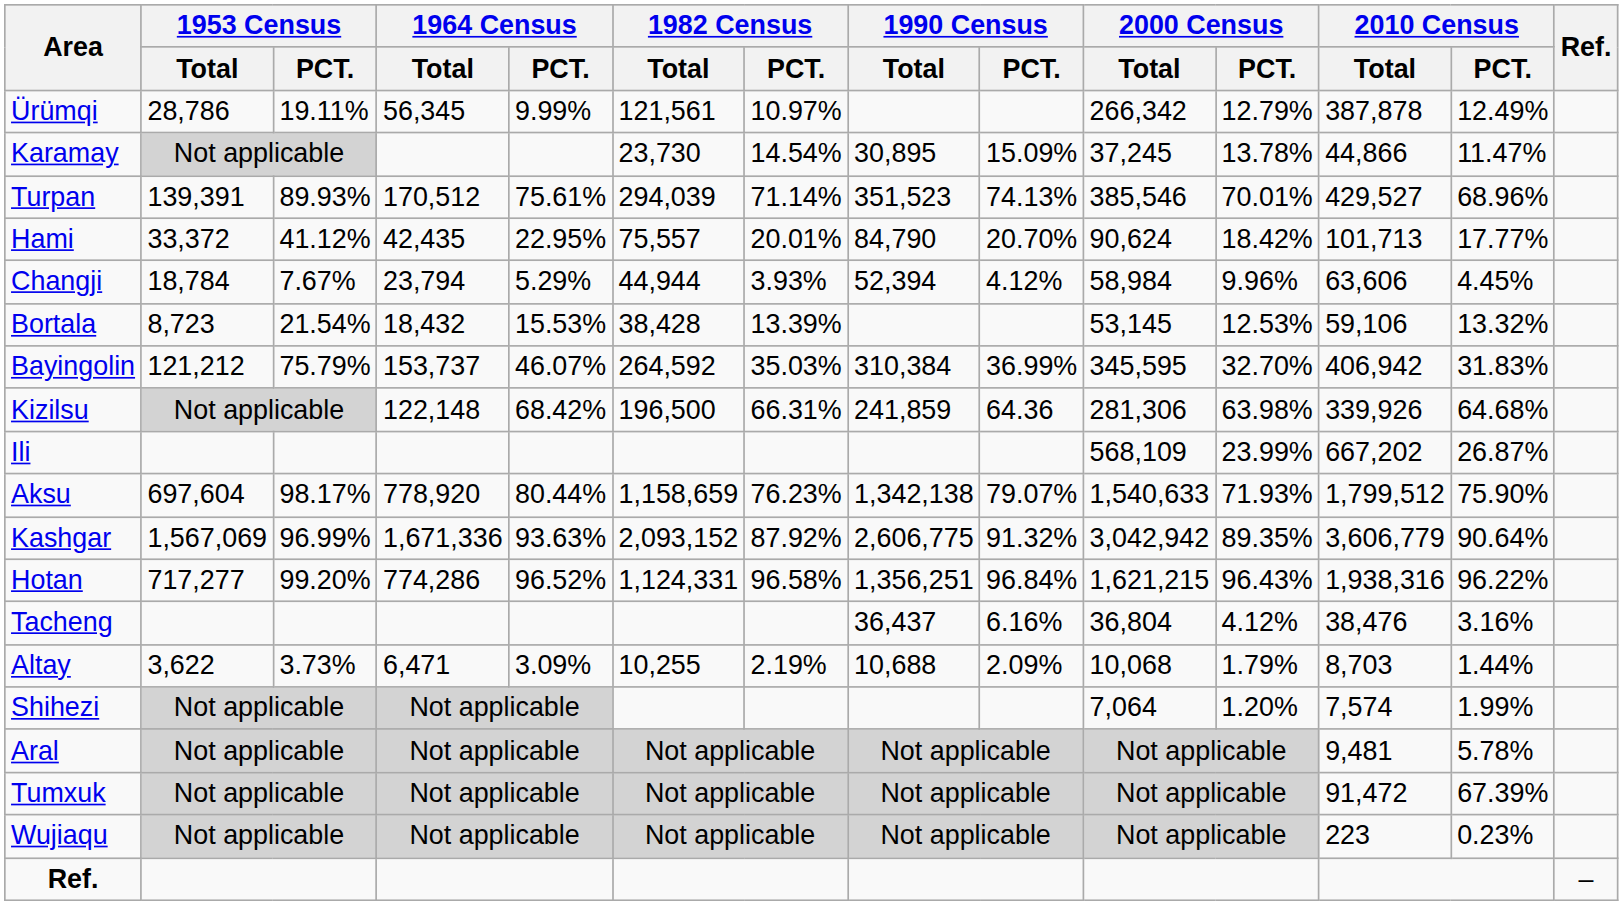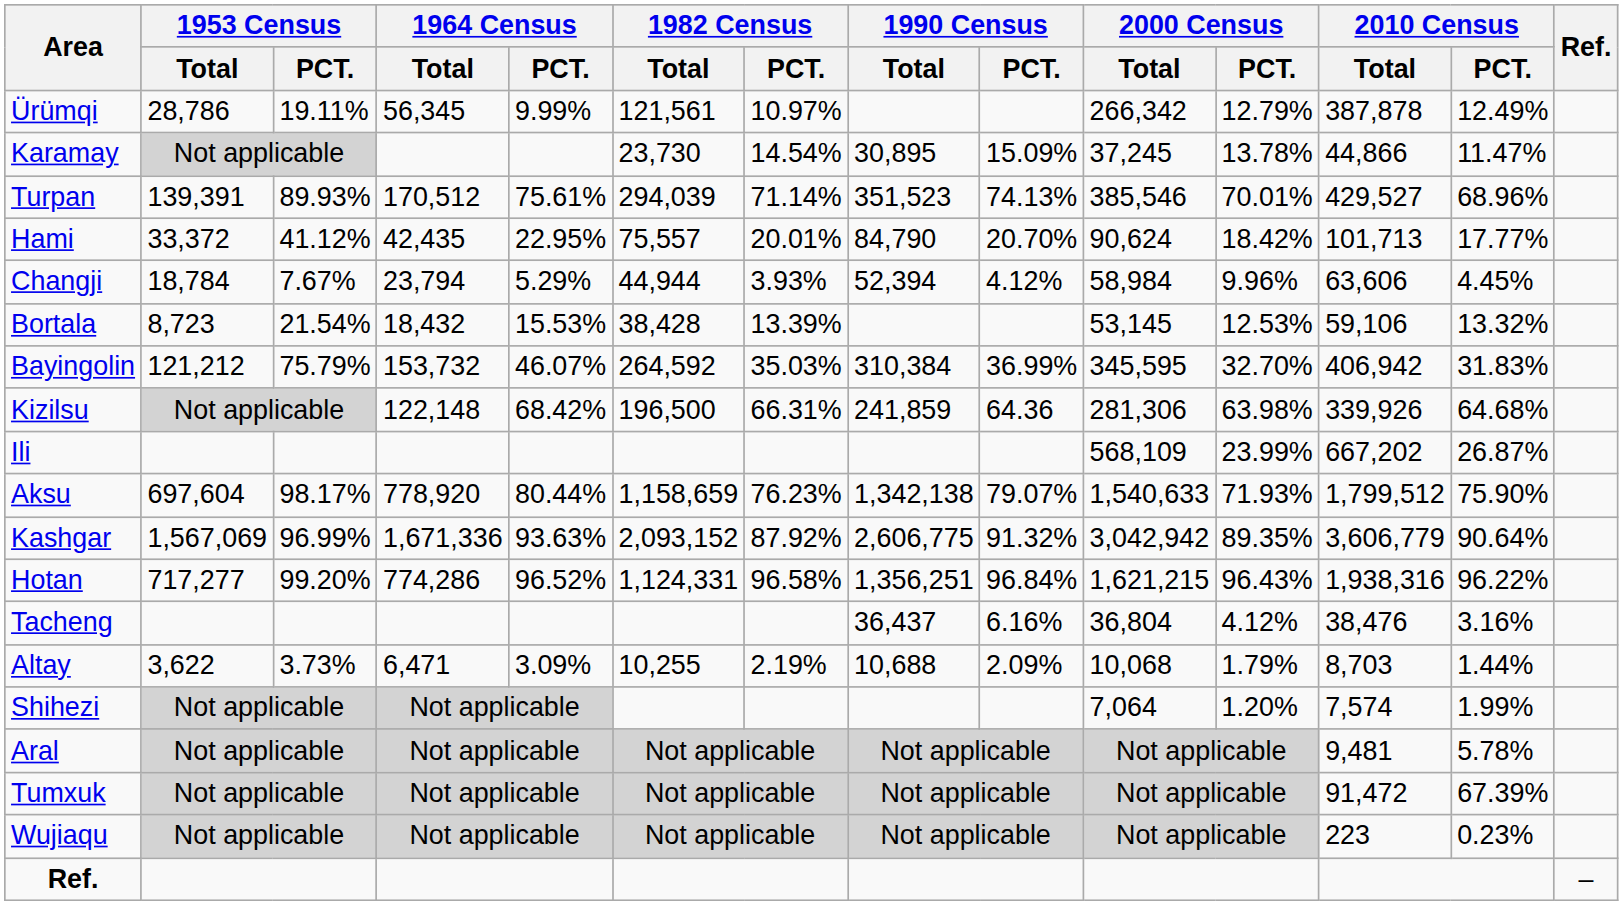 <table class="wikitable sortable sort-under sticky-header-multi sticky-table-row1 sticky-table-col1">
 <tr>
 <th rowspan="2" style="width:65px">Area</th>
 <th colspan="2"><a href='#'>1953 Census</a></th>
 <th colspan="2"><a href='#'>1964 Census</a></th>
 <th colspan="2"><a href='#'>1982 Census</a></th>
 <th colspan="2"><a href='#'>1990 Census</a></th>
 <th colspan="2"><a href='#'>2000 Census</a></th>
 <th colspan="2"><a href='#'>2010 Census</a></th>
 <th rowspan="2"><abbr>Ref.</abbr></th>
 </tr>
 <tr>
 <th>Total</th>
 <th><abbr>PCT.</abbr></th>
 <th>Total</th>
 <th><abbr>PCT.</abbr></th>
 <th>Total</th>
 <th><abbr>PCT.</abbr></th>
 <th>Total</th>
 <th><abbr>PCT.</abbr></th>
 <th>Total</th>
 <th><abbr>PCT.</abbr></th>
 <th>Total</th>
 <th><abbr>PCT.</abbr></th>
 </tr>
 <tr>
 <td><a href='#'>Ürümqi</a></td>
 <td>28,786</td>
 <td>19.11%</td>
 <td>56,345</td>
 <td>9.99%</td>
 <td>121,561</td>
 <td>10.97%</td>
 <td></td>
 <td></td>
 <td>266,342</td>
 <td>12.79%</td>
 <td>387,878</td>
 <td>12.49%</td>
 <td></td>
 </tr>
 <tr>
 <td><a href='#'>Karamay</a></td>
 <td colspan="2" style="text-align: center;background-color:#D3D3D3;">Not applicable</td>
 <td></td>
 <td></td>
 <td>23,730</td>
 <td>14.54%</td>
 <td>30,895</td>
 <td>15.09%</td>
 <td>37,245</td>
 <td>13.78%</td>
 <td>44,866</td>
 <td>11.47%</td>
 <td></td>
 </tr>
 <tr>
 <td><a href='#'>Turpan</a></td>
 <td>139,391</td>
 <td>89.93%</td>
 <td>170,512</td>
 <td>75.61%</td>
 <td>294,039</td>
 <td>71.14%</td>
 <td>351,523</td>
 <td>74.13%</td>
 <td>385,546</td>
 <td>70.01%</td>
 <td>429,527</td>
 <td>68.96%</td>
 <td></td>
 </tr>
 <tr>
 <td><a href='#'>Hami</a></td>
 <td>33,372</td>
 <td>41.12%</td>
 <td>42,435</td>
 <td>22.95%</td>
 <td>75,557</td>
 <td>20.01%</td>
 <td>84,790</td>
 <td>20.70%</td>
 <td>90,624</td>
 <td>18.42%</td>
 <td>101,713</td>
 <td>17.77%</td>
 <td></td>
 </tr>
 <tr>
 <td><a href='#'>Changji</a></td>
 <td>18,784</td>
 <td>7.67%</td>
 <td>23,794</td>
 <td>5.29%</td>
 <td>44,944</td>
 <td>3.93%</td>
 <td>52,394</td>
 <td>4.12%</td>
 <td>58,984</td>
 <td>9.96%</td>
 <td>63,606</td>
 <td>4.45%</td>
 <td></td>
 </tr>
 <tr>
 <td><a href='#'>Bortala</a></td>
 <td>8,723</td>
 <td>21.54%</td>
 <td>18,432</td>
 <td>15.53%</td>
 <td>38,428</td>
 <td>13.39%</td>
 <td></td>
 <td></td>
 <td>53,145</td>
 <td>12.53%</td>
 <td>59,106</td>
 <td>13.32%</td>
 <td></td>
 </tr>
 <tr>
 <td><a href='#'>Bayingolin</a></td>
 <td>121,212</td>
 <td>75.79%</td>
-<td>153,737</td>
+<td>153,732</td>
 <td>46.07%</td>
 <td>264,592</td>
 <td>35.03%</td>
 <td>310,384</td>
 <td>36.99%</td>
 <td>345,595</td>
 <td>32.70%</td>
 <td>406,942</td>
 <td>31.83%</td>
 <td></td>
 </tr>
 <tr>
 <td><a href='#'>Kizilsu</a></td>
 <td colspan="2" style="text-align: center;background-color:#D3D3D3;">Not applicable</td>
 <td>122,148</td>
 <td>68.42%</td>
 <td>196,500</td>
 <td>66.31%</td>
 <td>241,859</td>
 <td>64.36</td>
 <td>281,306</td>
 <td>63.98%</td>
 <td>339,926</td>
 <td>64.68%</td>
 <td></td>
 </tr>
 <tr>
 <td><a href='#'>Ili</a></td>
 <td></td>
 <td></td>
 <td></td>
 <td></td>
 <td></td>
 <td></td>
 <td></td>
 <td></td>
 <td>568,109</td>
 <td>23.99%</td>
 <td>667,202</td>
 <td>26.87%</td>
 <td></td>
 </tr>
 <tr>
 <td><a href='#'>Aksu</a></td>
 <td>697,604</td>
 <td>98.17%</td>
 <td>778,920</td>
 <td>80.44%</td>
 <td>1,158,659</td>
 <td>76.23%</td>
 <td>1,342,138</td>
 <td>79.07%</td>
 <td>1,540,633</td>
 <td>71.93%</td>
 <td>1,799,512</td>
 <td>75.90%</td>
 <td></td>
 </tr>
 <tr>
 <td><a href='#'>Kashgar</a></td>
 <td>1,567,069</td>
 <td>96.99%</td>
 <td>1,671,336</td>
 <td>93.63%</td>
 <td>2,093,152</td>
 <td>87.92%</td>
 <td>2,606,775</td>
 <td>91.32%</td>
 <td>3,042,942</td>
 <td>89.35%</td>
 <td>3,606,779</td>
 <td>90.64%</td>
 <td></td>
 </tr>
 <tr>
 <td><a href='#'>Hotan</a></td>
 <td>717,277</td>
 <td>99.20%</td>
 <td>774,286</td>
 <td>96.52%</td>
 <td>1,124,331</td>
 <td>96.58%</td>
 <td>1,356,251</td>
 <td>96.84%</td>
 <td>1,621,215</td>
 <td>96.43%</td>
 <td>1,938,316</td>
 <td>96.22%</td>
 <td></td>
 </tr>
 <tr>
 <td><a href='#'>Tacheng</a></td>
 <td></td>
 <td></td>
 <td></td>
 <td></td>
 <td></td>
 <td></td>
 <td>36,437</td>
 <td>6.16%</td>
 <td>36,804</td>
 <td>4.12%</td>
 <td>38,476</td>
 <td>3.16%</td>
 <td></td>
 </tr>
 <tr>
 <td><a href='#'>Altay</a></td>
 <td>3,622</td>
 <td>3.73%</td>
 <td>6,471</td>
 <td>3.09%</td>
 <td>10,255</td>
 <td>2.19%</td>
 <td>10,688</td>
 <td>2.09%</td>
 <td>10,068</td>
 <td>1.79%</td>
 <td>8,703</td>
 <td>1.44%</td>
 <td></td>
 </tr>
 <tr>
 <td><a href='#'>Shihezi</a></td>
 <td colspan="2" style="text-align: center;background-color:#D3D3D3;">Not applicable</td>
 <td colspan="2" style="text-align: center;background-color:#D3D3D3;">Not applicable</td>
 <td></td>
 <td></td>
 <td></td>
 <td></td>
 <td>7,064</td>
 <td>1.20%</td>
 <td>7,574</td>
 <td>1.99%</td>
 <td></td>
 </tr>
 <tr>
 <td><a href='#'>Aral</a></td>
 <td colspan="2" style="text-align: center;background-color:#D3D3D3;">Not applicable</td>
 <td colspan="2" style="text-align: center;background-color:#D3D3D3;">Not applicable</td>
 <td colspan="2" style="text-align: center;background-color:#D3D3D3;">Not applicable</td>
 <td colspan="2" style="text-align: center;background-color:#D3D3D3;">Not applicable</td>
 <td colspan="2" style="text-align: center;background-color:#D3D3D3;">Not applicable</td>
 <td>9,481</td>
 <td>5.78%</td>
 <td></td>
 </tr>
 <tr>
 <td><a href='#'>Tumxuk</a></td>
 <td colspan="2" style="text-align: center;background-color:#D3D3D3;">Not applicable</td>
 <td colspan="2" style="text-align: center;background-color:#D3D3D3;">Not applicable</td>
 <td colspan="2" style="text-align: center;background-color:#D3D3D3;">Not applicable</td>
 <td colspan="2" style="text-align: center;background-color:#D3D3D3;">Not applicable</td>
 <td colspan="2" style="text-align: center;background-color:#D3D3D3;">Not applicable</td>
 <td>91,472</td>
 <td>67.39%</td>
 <td></td>
 </tr>
 <tr>
 <td><a href='#'>Wujiaqu</a></td>
 <td colspan="2" style="text-align: center;background-color:#D3D3D3;">Not applicable</td>
 <td colspan="2" style="text-align: center;background-color:#D3D3D3;">Not applicable</td>
 <td colspan="2" style="text-align: center;background-color:#D3D3D3;">Not applicable</td>
 <td colspan="2" style="text-align: center;background-color:#D3D3D3;">Not applicable</td>
 <td colspan="2" style="text-align: center;background-color:#D3D3D3;">Not applicable</td>
 <td>223</td>
 <td>0.23%</td>
 <td></td>
 </tr>
 <tr style="text-align: center;">
 <td><strong><abbr>Ref.</abbr></strong></td>
 <td colspan="2"></td>
 <td colspan="2"></td>
 <td colspan="2"></td>
 <td colspan="2"></td>
 <td colspan="2"></td>
 <td colspan="2"></td>
 <td>–</td>
 </tr>
 </table>
